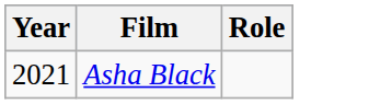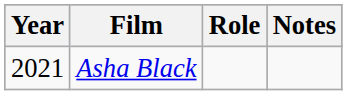 <table class="wikitable">
 <tr style="background:#d1e4fd;">
 <th>Year</th>
 <th>Film</th>
 <th>Role</th>
+<th>Notes</th>
 </tr>
 <tr>
 <td>2021</td>
 <td><em><a href='#'>Asha Black</a></em></td>
 <td></td>
+<td></td>
 </tr>
 </table>
